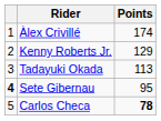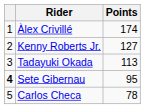 <table class="wikitable" style="font-size: 95%;">
 <tr>
 <th></th>
 <th>Rider</th>
 <th>Points</th>
 </tr>
 <tr>
 <td align=center>1</td>
 <td> <a href='#'>Àlex Crivillé</a></td>
 <td align=right>174</td>
 </tr>
 <tr>
 <td align=center>2</td>
 <td> <a href='#'>Kenny Roberts Jr.</a></td>
-<td align=right>129</td>
+<td align=right>127</td>
 </tr>
 <tr>
 <td align=center>3</td>
 <td> <a href='#'>Tadayuki Okada</a></td>
 <td align=right>113</td>
 </tr>
 <tr>
 <td align=center><strong>4</strong></td>
 <td> <a href='#'>Sete Gibernau</a></td>
 <td align=right>95</td>
 </tr>
 <tr>
 <td align=center>5</td>
 <td> <a href='#'>Carlos Checa</a></td>
-<td align=right><strong>78</strong></td>
+<td align=right>78</td>
 </tr>
 </table>
